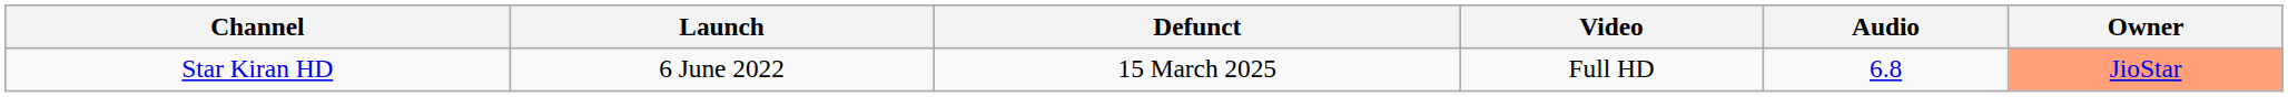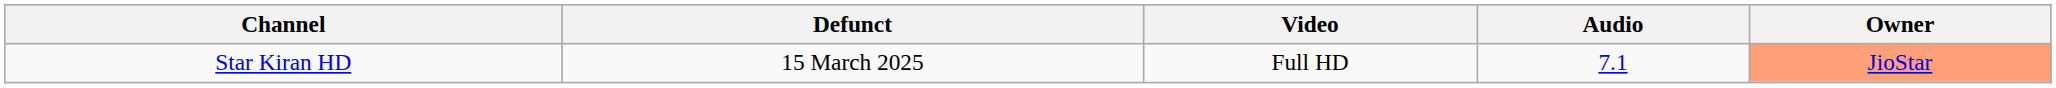 <table class="wikitable sortable" style="border-collapse:collapse; font-size: 90%; text-align:center" width="100%">
 <tr>
 <th>Channel</th>
-<th>Launch</th>
 <th>Defunct</th>
 <th>Video</th>
 <th>Audio</th>
 <th>Owner</th>
 </tr>
 <tr>
 <td><a href='#'>Star Kiran HD</a></td>
-<td>6 June 2022</td>
 <td>15 March 2025</td>
 <td>Full HD</td>
-<td><a href='#'>6.8</a></td>
+<td><a href='#'>7.1</a></td>
 <td style="background: lightsalmon;"><a href='#'>JioStar</a></td>
 </tr>
 </table>
